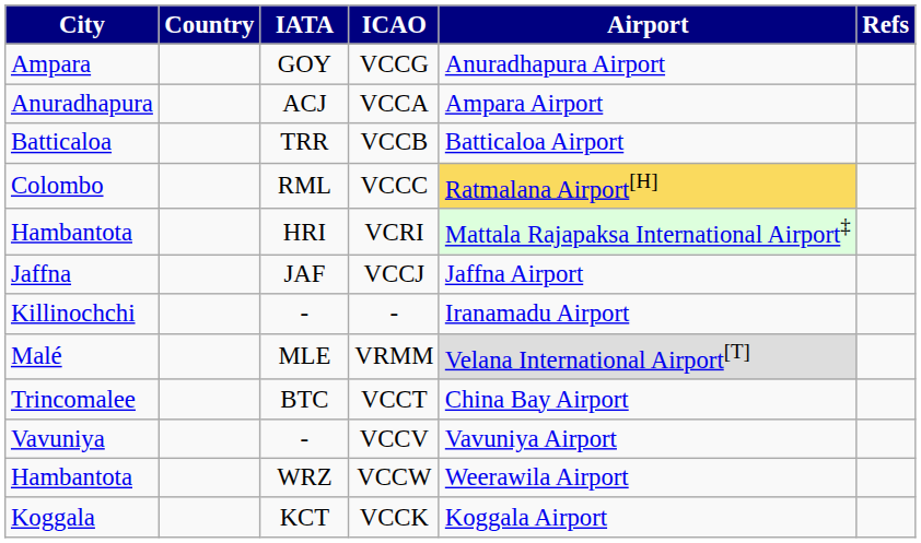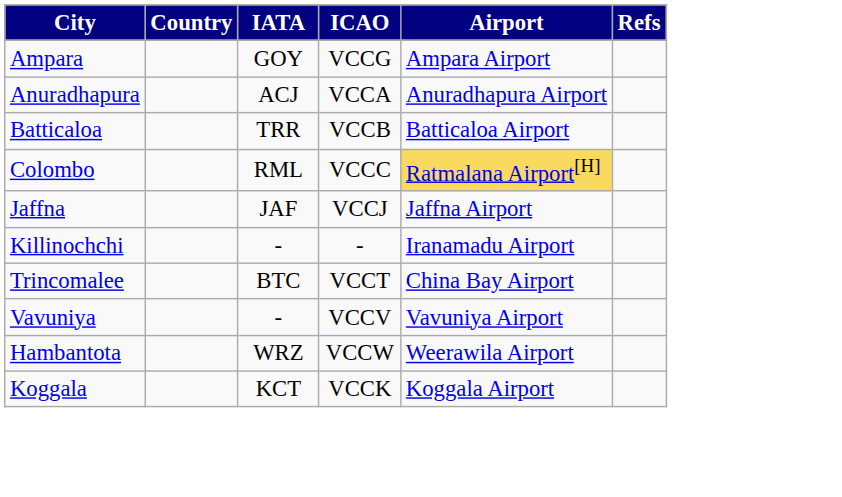 <table class="sortable wikitable toccolours">
 <tr>
 <th style="background-color:#000080;color: white">City</th>
 <th style="background-color:#000080;color: white">Country</th>
 <th style="background-color:#000080;color:white; width:50px;">IATA</th>
 <th style="background-color:#000080; color:white; width:50px;">ICAO</th>
 <th style="background-color:#000080;color: white">Airport</th>
 <th style="background-color:#000080;color: white" class="unsortable">Refs</th>
 </tr>
 <tr>
 </tr>
 <tr>
 <td><a href='#'>Ampara</a></td>
 <td></td>
 <td align=center>GOY</td>
 <td align=center>VCCG</td>
-<td><a href='#'>Anuradhapura Airport</a></td>
+<td><a href='#'>Ampara Airport</a></td>
 <td align=center></td>
 </tr>
 <tr>
 <td><a href='#'>Anuradhapura</a></td>
 <td></td>
 <td align=center>ACJ</td>
 <td align=center>VCCA</td>
-<td><a href='#'>Ampara Airport</a></td>
+<td><a href='#'>Anuradhapura Airport</a></td>
 <td align=center></td>
 </tr>
 <tr>
 <td><a href='#'>Batticaloa</a></td>
 <td></td>
 <td align=center>TRR</td>
 <td align=center>VCCB</td>
 <td><a href='#'>Batticaloa Airport</a></td>
 <td align=center></td>
 </tr>
 <tr>
 <td><a href='#'>Colombo</a></td>
 <td></td>
 <td align=center>RML</td>
 <td align=center>VCCC</td>
 <td style="background-color: #FADA5E"><a href='#'>Ratmalana Airport</a><sup>[H]</sup></td>
 <td align=center></td>
 </tr>
 <tr>
-<td><a href='#'>Hambantota</a></td>
-<td></td>
-<td align=center>HRI</td>
-<td align=center>VCRI</td>
-<td bgcolor=#DDFFDD><a href='#'>Mattala Rajapaksa International Airport</a><sup>‡</sup></td>
-<td align=center></td>
-</tr>
-<tr>
 <td><a href='#'>Jaffna</a></td>
 <td></td>
 <td align=center>JAF</td>
 <td align=center>VCCJ</td>
 <td><a href='#'>Jaffna Airport</a></td>
 <td align=center></td>
 </tr>
 <tr>
 <td><a href='#'>Killinochchi</a></td>
 <td></td>
 <td align=center>-</td>
 <td align=center>-</td>
 <td><a href='#'>Iranamadu Airport</a></td>
-<td align=center></td>
-</tr>
-<tr>
-<td><a href='#'>Malé</a></td>
-<td></td>
-<td align=center>MLE</td>
-<td align=center>VRMM</td>
-<td style="background-color: #DDDDDD"><a href='#'>Velana International Airport</a><sup>[T]</sup></td>
 <td align=center></td>
 </tr>
 <tr>
 <td><a href='#'>Trincomalee</a></td>
 <td></td>
 <td align=center>BTC</td>
 <td align=center>VCCT</td>
 <td><a href='#'>China Bay Airport</a></td>
 <td align=center></td>
 </tr>
 <tr>
 <td><a href='#'>Vavuniya</a></td>
 <td></td>
 <td align=center>-</td>
 <td align=center>VCCV</td>
 <td><a href='#'>Vavuniya Airport</a></td>
 <td align=center></td>
 </tr>
 <tr>
 <td><a href='#'>Hambantota</a></td>
 <td></td>
 <td align=center>WRZ</td>
 <td align=center>VCCW</td>
 <td><a href='#'>Weerawila Airport</a></td>
 <td align=center></td>
 </tr>
 <tr>
 <td><a href='#'>Koggala</a></td>
 <td></td>
 <td align=center>KCT</td>
 <td align=center>VCCK</td>
 <td><a href='#'>Koggala Airport</a></td>
 <td align=center></td>
 </tr>
 </table>
